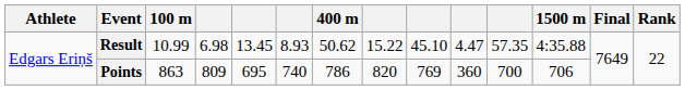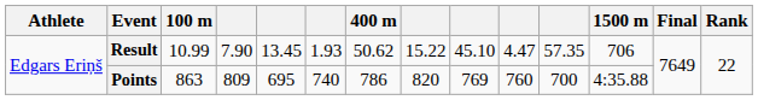 <table class="wikitable" style="font-size:90%">
 <tr>
 <th>Athlete</th>
 <th>Event</th>
 <th>100 m</th>
 <th></th>
 <th></th>
 <th></th>
 <th>400 m</th>
 <th></th>
 <th></th>
 <th></th>
 <th></th>
 <th>1500 m</th>
 <th>Final</th>
 <th>Rank</th>
 </tr>
 <tr align=center>
 <td rowspan=2 align=left><a href='#'>Edgars Eriņš</a></td>
 <th style="font-size:95%">Result</th>
 <td>10.99</td>
-<td>6.98</td>
+<td>7.90</td>
 <td>13.45</td>
-<td>8.93</td>
+<td>1.93</td>
 <td>50.62</td>
 <td>15.22</td>
 <td>45.10</td>
 <td>4.47</td>
 <td>57.35</td>
-<td>4:35.88</td>
+<td>706</td>
 <td rowspan=2>7649</td>
 <td rowspan=2>22</td>
 </tr>
 <tr align=center>
 <th style="font-size:95%">Points</th>
 <td>863</td>
 <td>809</td>
 <td>695</td>
 <td>740</td>
 <td>786</td>
 <td>820</td>
 <td>769</td>
-<td>360</td>
+<td>760</td>
 <td>700</td>
-<td>706</td>
+<td>4:35.88</td>
 </tr>
 </table>
